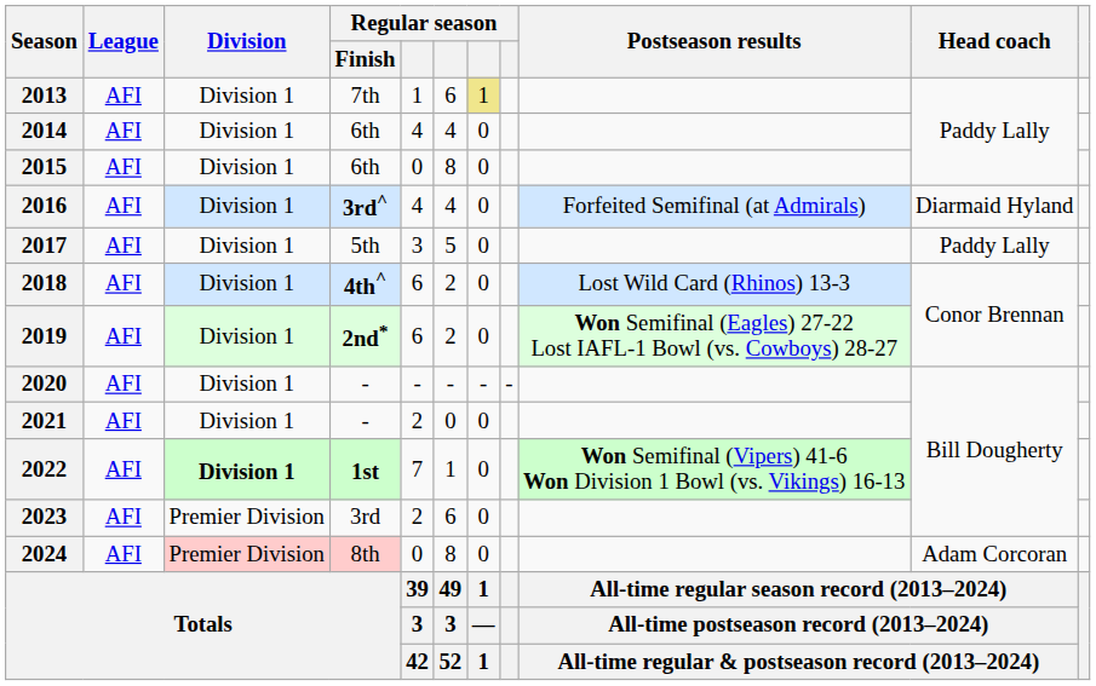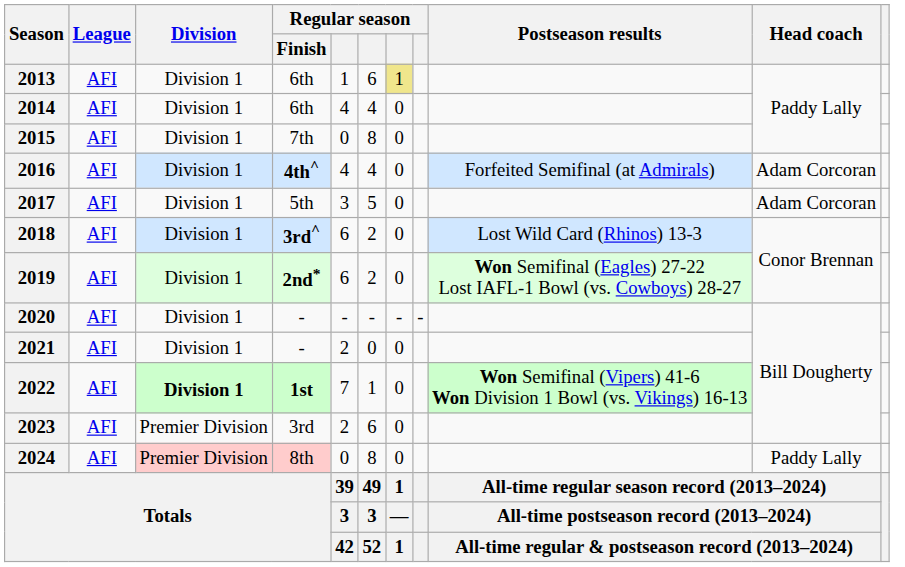 <table class="wikitable sortable" style="text-align:center">
 <tr>
 <th scope="col" rowspan="2">Season</th>
 <th scope="col" rowspan="2"><a href='#'>League</a></th>
 <th scope="col" rowspan="2"><a href='#'>Division</a></th>
 <th colspan="5">Regular season</th>
 <th scope="col" rowspan="2" class="unsortable">Postseason results</th>
 <th scope="col" rowspan="2" class="unsortable">Head coach</th>
 <th scope="col" rowspan="2" class="unsortable"></th>
 </tr>
 <tr>
 <th>Finish</th>
 <th scope="col"></th>
 <th scope="col"></th>
 <th scope="col"></th>
 <th scope="col"></th>
 </tr>
 <tr>
 <th scope=row>2013</th>
 <td><a href='#'>AFI</a></td>
 <td>Division 1</td>
-<td>7th</td>
+<td>6th</td>
 <td>1</td>
 <td>6</td>
 <td style="background: khaki;">1</td>
 <td></td>
 <td></td>
 <td rowspan="3">Paddy Lally</td>
 <td></td>
 </tr>
 <tr>
 <th>2014</th>
 <td><a href='#'>AFI</a></td>
 <td>Division 1</td>
 <td>6th</td>
 <td>4</td>
 <td>4</td>
 <td>0</td>
 <td></td>
 <td></td>
 <td></td>
 </tr>
 <tr>
 <th>2015</th>
 <td><a href='#'>AFI</a></td>
 <td>Division 1</td>
-<td>6th</td>
+<td>7th</td>
 <td>0</td>
 <td>8</td>
 <td>0</td>
 <td></td>
 <td></td>
 <td></td>
 </tr>
 <tr>
 <th>2016</th>
 <td><a href='#'>AFI</a></td>
 <td style="background:#D0E7FF">Division 1</td>
-<td style="background:#D0E7FF"><strong>3rd<sup>^</sup></strong></td>
+<td style="background:#D0E7FF"><strong>4th<sup>^</sup></strong></td>
 <td>4</td>
 <td>4</td>
 <td>0</td>
 <td></td>
 <td style="background:#D0E7FF">Forfeited Semifinal (at <a href='#'>Admirals</a>)</td>
-<td>Diarmaid Hyland</td>
+<td>Adam Corcoran</td>
 <td></td>
 </tr>
 <tr>
 <th>2017</th>
 <td><a href='#'>AFI</a></td>
 <td>Division 1</td>
 <td>5th</td>
 <td>3</td>
 <td>5</td>
 <td>0</td>
 <td></td>
 <td></td>
-<td>Paddy Lally</td>
+<td>Adam Corcoran</td>
 <td></td>
 </tr>
 <tr>
 <th>2018</th>
 <td><a href='#'>AFI</a></td>
 <td style="background:#D0E7FF">Division 1</td>
-<td style="background:#D0E7FF"><strong>4th<sup>^</sup></strong></td>
+<td style="background:#D0E7FF"><strong>3rd<sup>^</sup></strong></td>
 <td>6</td>
 <td>2</td>
 <td>0</td>
 <td></td>
 <td style="background:#D0E7FF">Lost Wild Card (<a href='#'>Rhinos</a>) 13-3</td>
 <td rowspan="2">Conor Brennan</td>
 <td></td>
 </tr>
 <tr>
 <th>2019</th>
 <td><a href='#'>AFI</a></td>
 <td style="background:#DDFFDD">Division 1</td>
 <td style="background:#DDFFDD"><strong>2nd<sup>*</sup></strong></td>
 <td>6</td>
 <td>2</td>
 <td>0</td>
 <td></td>
 <td style="background:#DDFFDD"><strong>Won</strong> Semifinal (<a href='#'>Eagles</a>) 27-22<br>Lost IAFL-1 Bowl (vs. <a href='#'>Cowboys</a>) 28-27</td>
 <td></td>
 </tr>
 <tr>
 <th>2020</th>
 <td><a href='#'>AFI</a></td>
 <td>Division 1</td>
 <td>-</td>
 <td>-</td>
 <td>-</td>
 <td>-</td>
 <td>-</td>
 <td></td>
 <td rowspan="4">Bill Dougherty</td>
 <td></td>
 </tr>
 <tr>
 <th>2021</th>
 <td><a href='#'>AFI</a></td>
 <td>Division 1</td>
 <td>-</td>
 <td>2</td>
 <td>0</td>
 <td>0</td>
 <td></td>
 <td></td>
 <td></td>
 </tr>
 <tr>
 <th>2022</th>
 <td><a href='#'>AFI</a></td>
 <td style="background:#CFC"><strong>Division 1<sup></sup></strong></td>
 <td style="background:#CFC"><strong>1st<sup></sup></strong></td>
 <td>7</td>
 <td>1</td>
 <td>0</td>
 <td></td>
 <td style="background:#CFC"><strong>Won</strong> Semifinal (<a href='#'>Vipers</a>) 41-6<br><strong>Won</strong> Division 1 Bowl (vs. <a href='#'>Vikings</a>) 16-13</td>
 <td></td>
 </tr>
 <tr>
 <th>2023</th>
 <td><a href='#'>AFI</a></td>
 <td>Premier Division</td>
 <td>3rd</td>
 <td>2</td>
 <td>6</td>
 <td>0</td>
 <td></td>
 <td></td>
 <td></td>
 </tr>
 <tr>
 <th>2024</th>
 <td><a href='#'>AFI</a></td>
 <td style="background:#FFCCCC">Premier Division</td>
 <td style="background:#FFCCCC">8th</td>
 <td>0</td>
 <td>8</td>
 <td>0</td>
 <td></td>
 <td></td>
-<td>Adam Corcoran</td>
+<td>Paddy Lally</td>
 <td></td>
 </tr>
 <tr class="sortbottom">
 <th colspan="4" rowspan="3" scope="rowgroup">Totals</th>
 <th>39</th>
 <th>49</th>
 <th>1</th>
 <th></th>
 <th colspan="2">All-time regular season record (2013–2024)</th>
 <th rowspan="3"></th>
 </tr>
 <tr class="sortbottom">
 <th>3</th>
 <th>3</th>
 <th>—</th>
 <th></th>
 <th colspan="2">All-time postseason record (2013–2024)</th>
 </tr>
 <tr class="sortbottom">
 <th>42</th>
 <th>52</th>
 <th>1</th>
 <th></th>
 <th colspan="2">All-time regular & postseason record (2013–2024)</th>
 </tr>
 </table>
